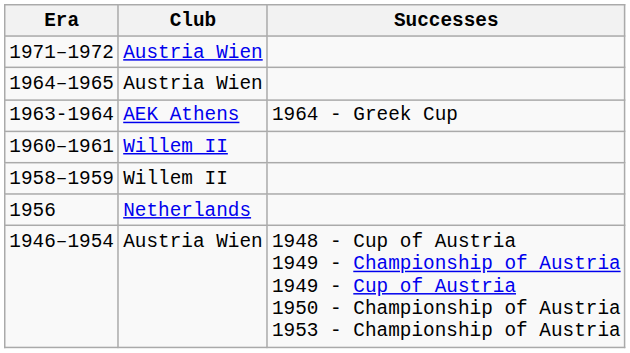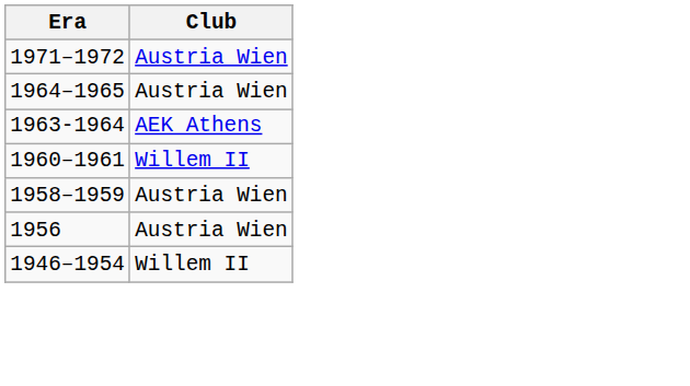 <table class="wikitable">
 <tr>
 <th>Era</th>
 <th>Club</th>
-<th>Successes</th>
 </tr>
 <tr>
 <td>1971–1972</td>
 <td><a href='#'>Austria Wien</a></td>
-<td></td>
 </tr>
 <tr>
 <td>1964–1965</td>
 <td>Austria Wien</td>
-<td></td>
 </tr>
 <tr>
 <td>1963-1964</td>
 <td><a href='#'>AEK Athens</a></td>
-<td>1964 - Greek Cup</td>
 </tr>
 <tr>
 <td>1960–1961</td>
 <td><a href='#'>Willem II</a></td>
-<td></td>
 </tr>
 <tr>
 <td>1958–1959</td>
-<td>Willem II</td>
-<td></td>
+<td>Austria Wien</td>
 </tr>
 <tr>
 <td>1956</td>
-<td><a href='#'>Netherlands</a></td>
-<td></td>
+<td>Austria Wien</td>
 </tr>
 <tr valign=top>
 <td>1946–1954</td>
-<td>Austria Wien</td>
-<td>1948 - Cup of Austria<br>1949 - <a href='#'>Championship of Austria</a><br>1949 - <a href='#'>Cup of Austria</a><br>1950 - Championship of Austria<br>1953 - Championship of Austria</td>
+<td>Willem II</td>
 </tr>
 </table>
